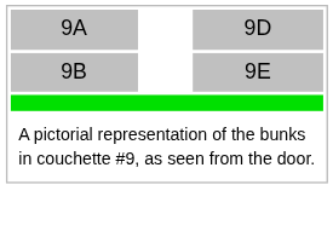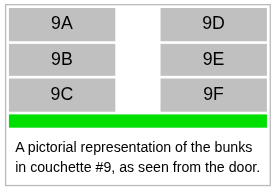 <table cellpadding=5 style="border:1px solid #BBB; font-size: 10pt; line-height: 11pt; margin-left: 2em; text-align: center; float: right">
 <tr>
 <td bgcolor=silver>9A</td>
 <td></td>
 <td bgcolor=silver>9D</td>
 </tr>
 <tr>
 <td bgcolor=silver>9B</td>
 <td></td>
 <td bgcolor=silver>9E</td>
 </tr>
 <tr>
+<td bgcolor=silver>9C</td>
+<td></td>
+<td bgcolor=silver>9F</td>
+</tr>
+<tr>
 <td bgcolor=silver; colspan="3"></td>
 </tr>
 <tr>
 <td colspan="3" style="width:100%; font-size: 8pt; text-align:left">A pictorial representation of the bunks<br>in couchette #9, as seen from the door.</td>
 </tr>
 </table>
